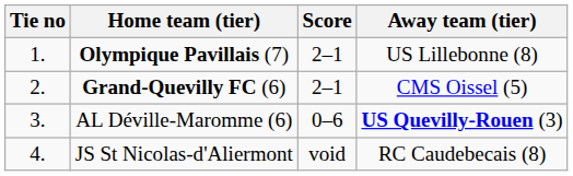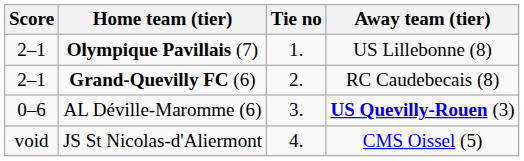 <table class="wikitable" style="text-align: center">
 <tr>
+<th>Score</th>
+<th>Home team (tier)</th>
 <th>Tie no</th>
-<th>Home team (tier)</th>
-<th>Score</th>
 <th>Away team (tier)</th>
 </tr>
 <tr>
+<td>2–1</td>
+<td><strong>Olympique Pavillais</strong> (7)</td>
 <td>1.</td>
-<td><strong>Olympique Pavillais</strong> (7)</td>
-<td>2–1</td>
 <td>US Lillebonne (8)</td>
 </tr>
 <tr>
+<td>2–1 </td>
+<td><strong>Grand-Quevilly FC</strong> (6)</td>
 <td>2.</td>
-<td><strong>Grand-Quevilly FC</strong> (6)</td>
-<td>2–1 </td>
-<td><a href='#'>CMS Oissel</a> (5)</td>
+<td>RC Caudebecais (8)</td>
 </tr>
 <tr>
+<td>0–6</td>
+<td>AL Déville-Maromme (6)</td>
 <td>3.</td>
-<td>AL Déville-Maromme (6)</td>
-<td>0–6</td>
 <td><strong><a href='#'>US Quevilly-Rouen</a></strong> (3)</td>
 </tr>
 <tr>
+<td>void</td>
+<td>JS St Nicolas-d'Aliermont</td>
 <td>4.</td>
-<td>JS St Nicolas-d'Aliermont</td>
-<td>void</td>
-<td>RC Caudebecais (8)</td>
+<td><a href='#'>CMS Oissel</a> (5)</td>
 </tr>
 </table>
